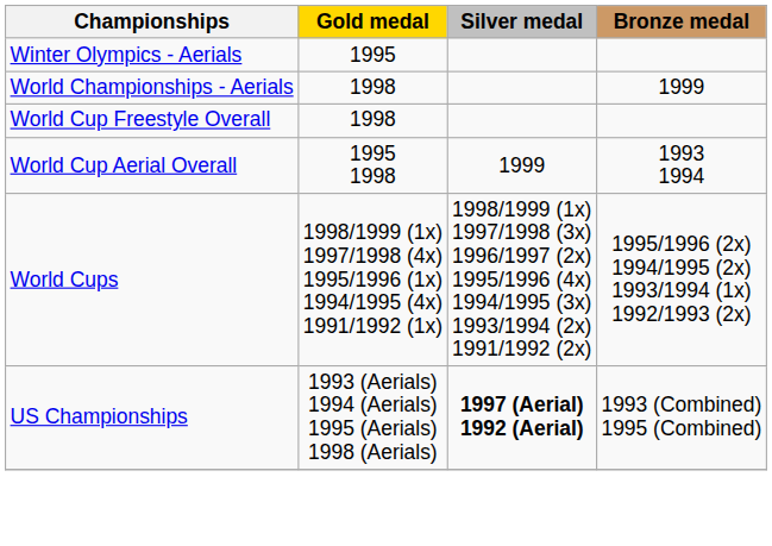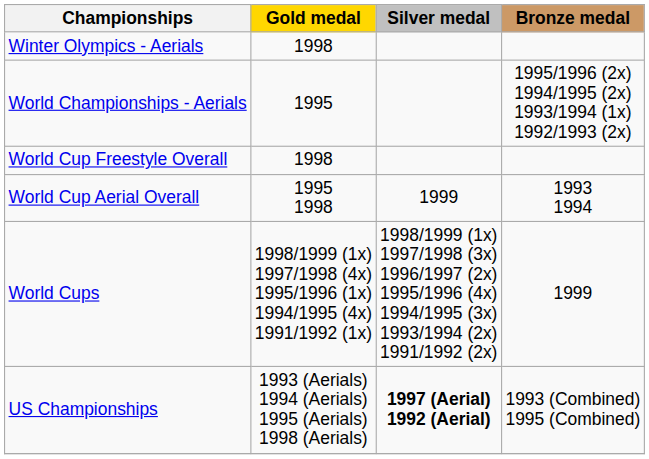 <table class="wikitable">
 <tr>
 <th>Championships</th>
 <td align=center bgcolor=gold><strong>Gold medal</strong></td>
 <td align=center bgcolor=silver><strong>Silver medal</strong></td>
 <td align=center bgcolor=cc9966><strong>Bronze medal</strong></td>
 </tr>
 <tr align="center">
 <td align="left"><a href='#'>Winter Olympics - Aerials</a></td>
-<td>1995</td>
+<td>1998</td>
 <td></td>
 <td></td>
 </tr>
 <tr align="center">
 <td align="left"><a href='#'>World Championships - Aerials</a></td>
-<td>1998</td>
+<td>1995</td>
 <td></td>
-<td>1999</td>
+<td>1995/1996 (2x) <br> 1994/1995 (2x) <br> 1993/1994 (1x) <br> 1992/1993 (2x)</td>
 </tr>
 <tr align="center">
 <td align="left"><a href='#'>World Cup Freestyle Overall</a></td>
 <td>1998</td>
 <td></td>
 <td></td>
 </tr>
 <tr align="center">
 <td align="left"><a href='#'>World Cup Aerial Overall</a></td>
 <td>1995 <br> 1998</td>
 <td>1999</td>
 <td>1993 <br> 1994</td>
 </tr>
 <tr align="center">
 <td align="left"><a href='#'>World Cups</a></td>
 <td>1998/1999 (1x) <br> 1997/1998 (4x) <br> 1995/1996 (1x) <br> 1994/1995 (4x) <br> 1991/1992 (1x)</td>
 <td>1998/1999 (1x) <br> 1997/1998 (3x) <br> 1996/1997 (2x) <br> 1995/1996 (4x) <br> 1994/1995 (3x) <br> 1993/1994 (2x) <br> 1991/1992 (2x) <br></td>
-<td>1995/1996 (2x) <br> 1994/1995 (2x) <br> 1993/1994 (1x) <br> 1992/1993 (2x)</td>
+<td>1999</td>
 </tr>
 <tr align="center">
 <td align="left"><a href='#'>US Championships</a></td>
 <td>1993 (Aerials) <br> 1994 (Aerials) <br> 1995 (Aerials) <br> 1998 (Aerials) <br></td>
 <td><strong>1997 (Aerial) <br> 1992 (Aerial)</strong></td>
 <td>1993 (Combined) <br> 1995 (Combined)</td>
 </tr>
 <tr align="center">
 </tr>
 </table>
